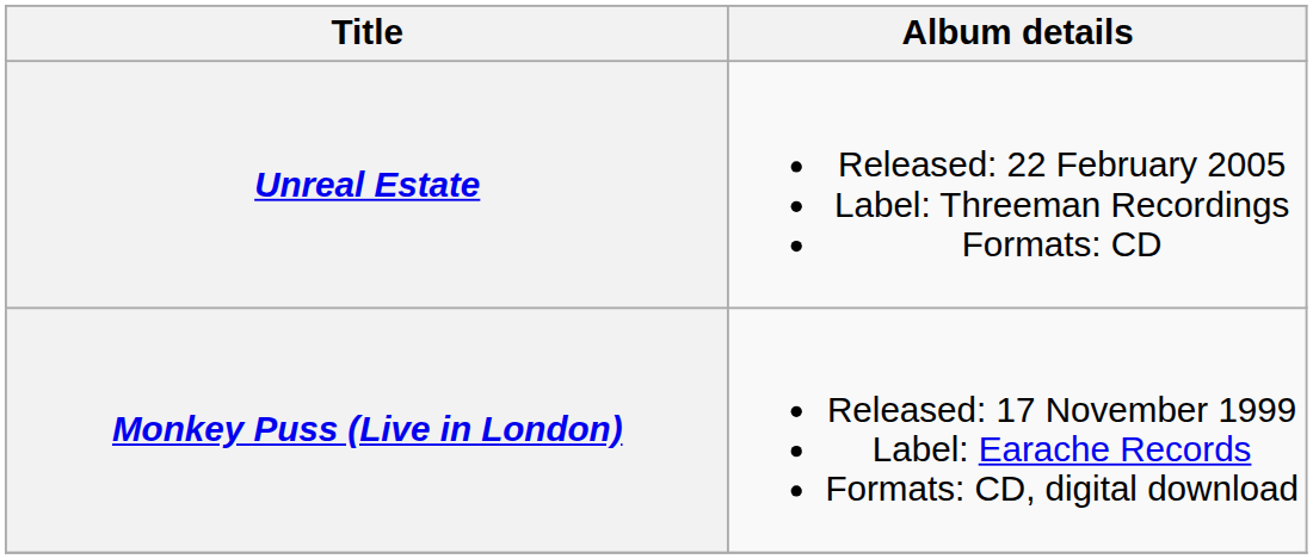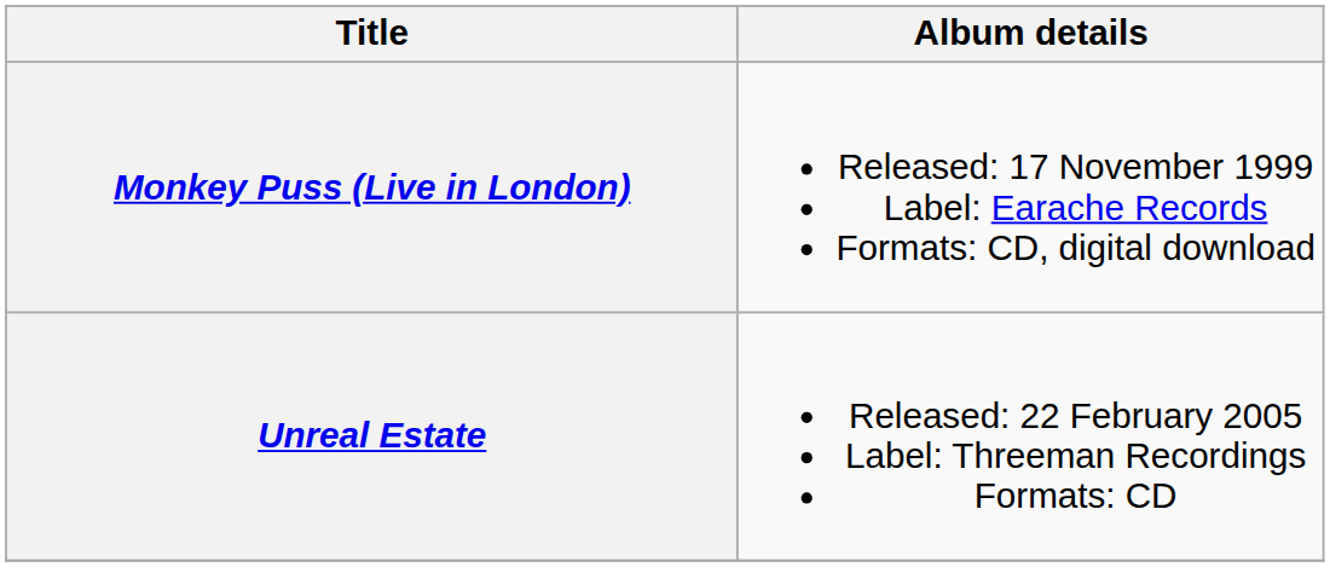 <table class="wikitable plainrowheaders" style="text-align:center;">
 <tr>
 <th scope="col" style="width:20em;">Title</th>
 <th scope="col">Album details</th>
 </tr>
 <tr>
+<th scope="row"><em><a href='#'>Monkey Puss (Live in London)</a></em></th>
+<td><br><ul><li>Released: 17 November 1999</li><li>Label: <a href='#'>Earache Records</a></li><li>Formats: CD, digital download</li></ul></td>
+</tr>
+<tr>
 <th scope="row"><em><a href='#'>Unreal Estate</a></em></th>
 <td><br><ul><li>Released: 22 February 2005</li><li>Label: Threeman Recordings</li><li>Formats: CD</li></ul></td>
 </tr>
 <tr>
-<th scope="row"><em><a href='#'>Monkey Puss (Live in London)</a></em></th>
-<td><br><ul><li>Released: 17 November 1999</li><li>Label: <a href='#'>Earache Records</a></li><li>Formats: CD, digital download</li></ul></td>
-</tr>
-<tr>
 </tr>
 </table>
